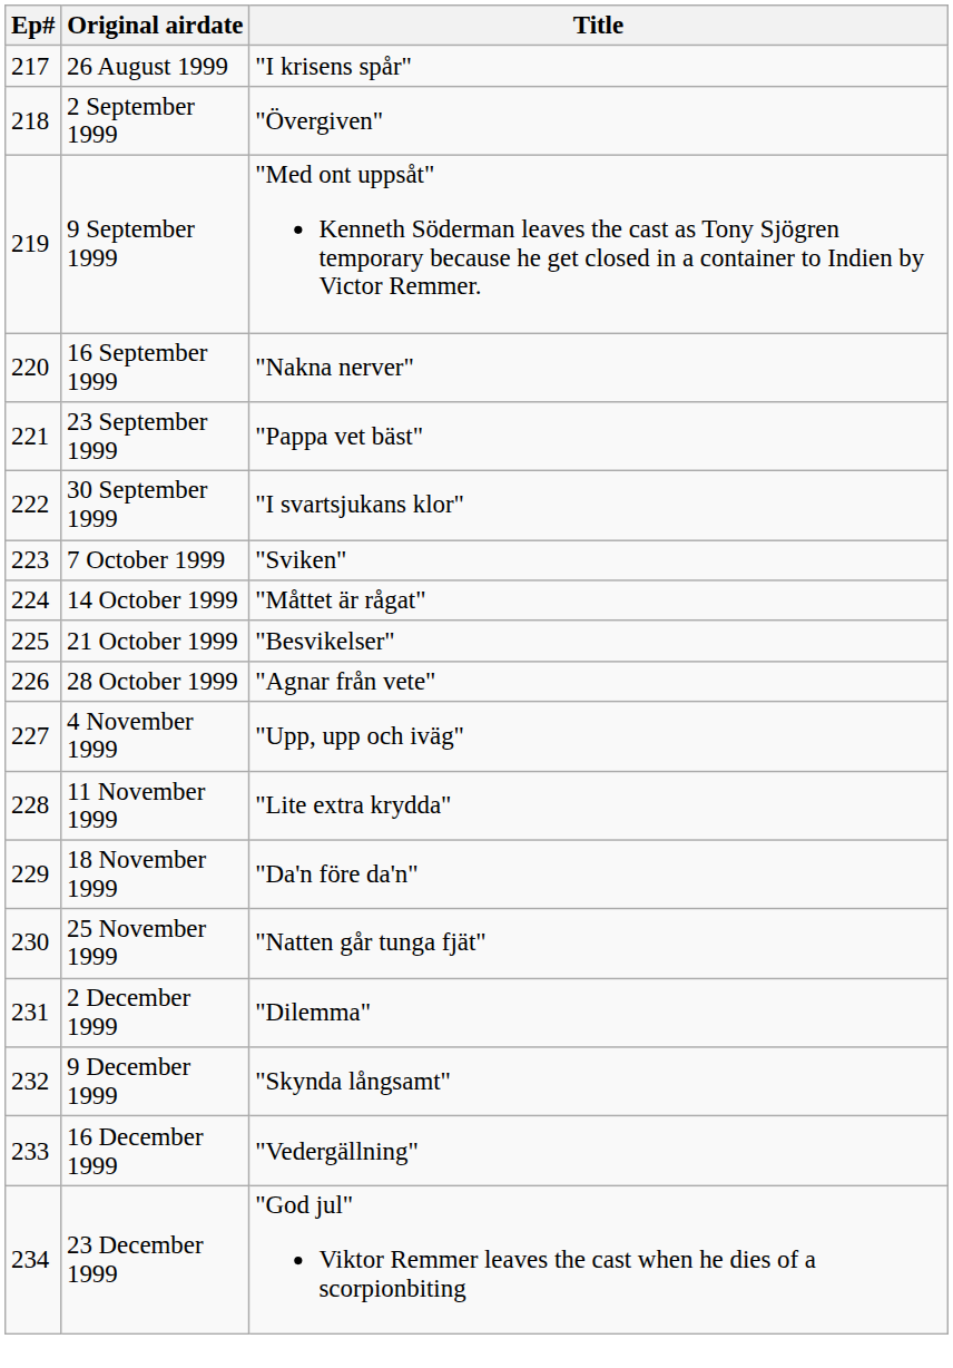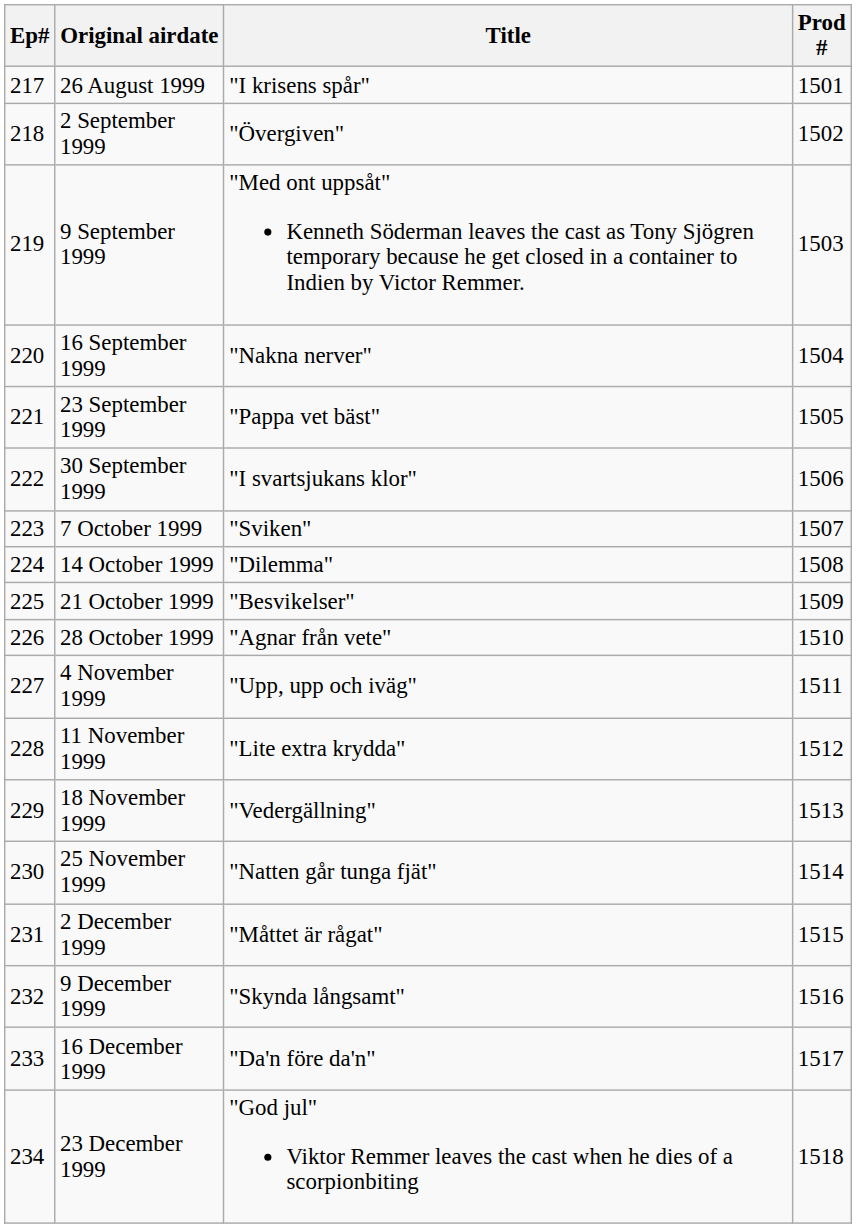 <table class="wikitable" width=95%>
 <tr>
 <th width=5%>Ep#</th>
 <th width=20%>Original airdate</th>
 <th>Title</th>
+<th width=5%>Prod #</th>
 </tr>
 <tr>
 <td>217</td>
 <td>26 August 1999</td>
 <td>"I krisens spår"</td>
+<td>1501</td>
 </tr>
 <tr>
 <td>218</td>
 <td>2 September 1999</td>
 <td>"Övergiven"</td>
+<td>1502</td>
 </tr>
 <tr>
 <td>219</td>
 <td>9 September 1999</td>
 <td>"Med ont uppsåt"<br><ul><li>Kenneth Söderman leaves the cast as Tony Sjögren temporary because he get closed in a container to Indien by Victor Remmer.</li></ul></td>
+<td>1503</td>
 </tr>
 <tr>
 <td>220</td>
 <td>16 September 1999</td>
 <td>"Nakna nerver"</td>
+<td>1504</td>
 </tr>
 <tr>
 <td>221</td>
 <td>23 September 1999</td>
 <td>"Pappa vet bäst"</td>
+<td>1505</td>
 </tr>
 <tr>
 <td>222</td>
 <td>30 September 1999</td>
 <td>"I svartsjukans klor"</td>
+<td>1506</td>
 </tr>
 <tr>
 <td>223</td>
 <td>7 October 1999</td>
 <td>"Sviken"</td>
+<td>1507</td>
 </tr>
 <tr>
 <td>224</td>
 <td>14 October 1999</td>
-<td>"Måttet är rågat"</td>
+<td>"Dilemma"</td>
+<td>1508</td>
 </tr>
 <tr>
 <td>225</td>
 <td>21 October 1999</td>
 <td>"Besvikelser"</td>
+<td>1509</td>
 </tr>
 <tr>
 <td>226</td>
 <td>28 October 1999</td>
 <td>"Agnar från vete"</td>
+<td>1510</td>
 </tr>
 <tr>
 <td>227</td>
 <td>4 November 1999</td>
 <td>"Upp, upp och iväg"</td>
+<td>1511</td>
 </tr>
 <tr>
 <td>228</td>
 <td>11 November 1999</td>
 <td>"Lite extra krydda"</td>
+<td>1512</td>
 </tr>
 <tr>
 <td>229</td>
 <td>18 November 1999</td>
-<td>"Da'n före da'n"</td>
+<td>"Vedergällning"</td>
+<td>1513</td>
 </tr>
 <tr>
 <td>230</td>
 <td>25 November 1999</td>
 <td>"Natten går tunga fjät"</td>
+<td>1514</td>
 </tr>
 <tr>
 <td>231</td>
 <td>2 December 1999</td>
-<td>"Dilemma"</td>
+<td>"Måttet är rågat"</td>
+<td>1515</td>
 </tr>
 <tr>
 <td>232</td>
 <td>9 December 1999</td>
 <td>"Skynda långsamt"</td>
+<td>1516</td>
 </tr>
 <tr>
 <td>233</td>
 <td>16 December 1999</td>
-<td>"Vedergällning"</td>
+<td>"Da'n före da'n"</td>
+<td>1517</td>
 </tr>
 <tr>
 <td>234</td>
 <td>23 December 1999</td>
 <td>"God jul"<br><ul><li>Viktor Remmer leaves the cast when he dies of a scorpionbiting</li></ul></td>
+<td>1518</td>
 </tr>
 </table>
